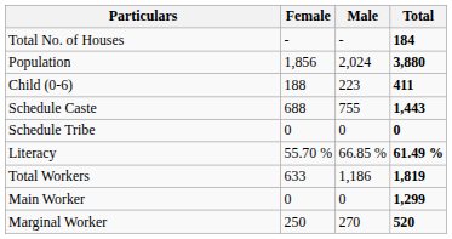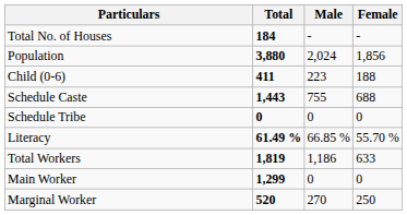 <table class="wikitable">
 <tr>
 <th width="300px">Particulars</th>
+<th>Total</th>
+<th>Male</th>
 <th>Female</th>
-<th>Male</th>
-<th>Total</th>
 </tr>
 <tr>
 <td>Total No. of Houses</td>
+<td><strong>184</strong></td>
 <td>-</td>
 <td>-</td>
-<td><strong>184</strong></td>
 </tr>
 <tr>
 <td>Population</td>
+<td><strong>3,880</strong></td>
+<td>2,024</td>
 <td>1,856</td>
-<td>2,024</td>
-<td><strong>3,880</strong></td>
 </tr>
 <tr>
 <td>Child (0-6)</td>
+<td><strong>411</strong></td>
+<td>223</td>
 <td>188</td>
-<td>223</td>
-<td><strong>411</strong></td>
 </tr>
 <tr>
 <td>Schedule Caste</td>
+<td><strong>1,443</strong></td>
+<td>755</td>
 <td>688</td>
-<td>755</td>
-<td><strong>1,443</strong></td>
 </tr>
 <tr>
 <td>Schedule Tribe</td>
+<td><strong>0</strong></td>
 <td>0</td>
 <td>0</td>
-<td><strong>0</strong></td>
 </tr>
 <tr>
 <td>Literacy</td>
+<td><strong>61.49 %</strong></td>
+<td>66.85 %</td>
 <td>55.70 %</td>
-<td>66.85 %</td>
-<td><strong>61.49 %</strong></td>
 </tr>
 <tr>
 <td>Total Workers</td>
+<td><strong>1,819</strong></td>
+<td>1,186</td>
 <td>633</td>
-<td>1,186</td>
-<td><strong>1,819</strong></td>
 </tr>
 <tr>
 <td>Main Worker</td>
+<td><strong>1,299</strong></td>
 <td>0</td>
 <td>0</td>
-<td><strong>1,299</strong></td>
 </tr>
 <tr>
 <td>Marginal Worker</td>
+<td><strong>520</strong></td>
+<td>270</td>
 <td>250</td>
-<td>270</td>
-<td><strong>520</strong></td>
 </tr>
 </table>
